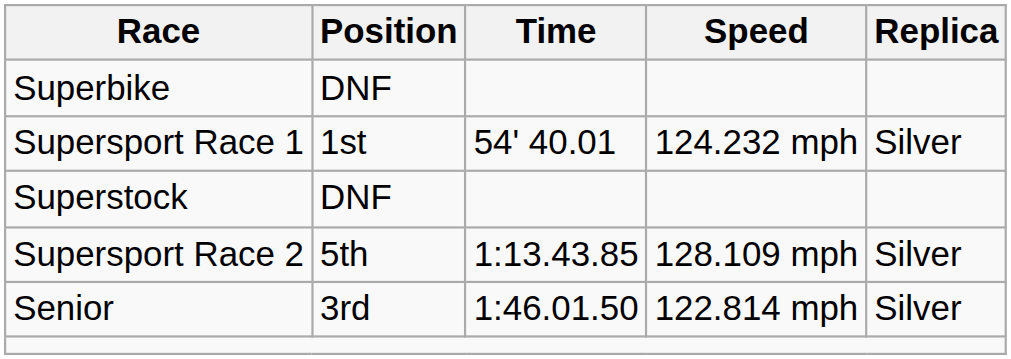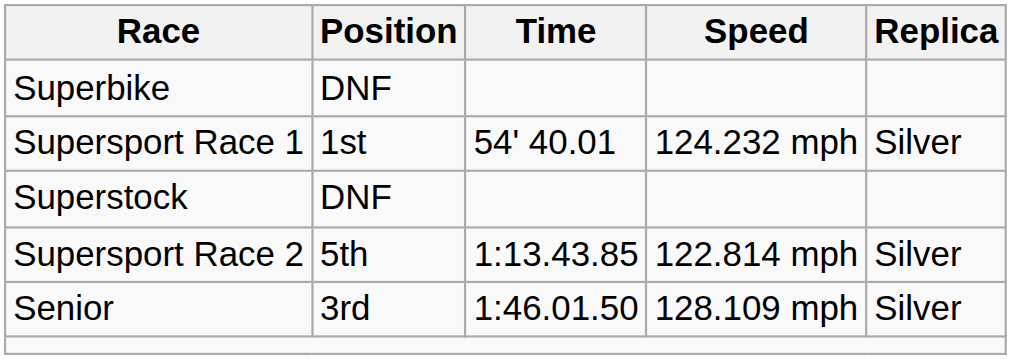 <table class="wikitable">
 <tr>
 <th>Race</th>
 <th>Position</th>
 <th>Time</th>
 <th>Speed</th>
 <th>Replica</th>
 </tr>
 <tr>
 <td>Superbike</td>
 <td>DNF</td>
 <td></td>
 <td></td>
 <td></td>
 </tr>
 <tr>
 <td>Supersport Race 1</td>
 <td>1st</td>
 <td>54' 40.01</td>
 <td>124.232 mph</td>
 <td>Silver</td>
 </tr>
 <tr>
 <td>Superstock</td>
 <td>DNF</td>
 <td></td>
 <td></td>
 <td></td>
 </tr>
 <tr>
 <td>Supersport Race 2</td>
 <td>5th</td>
 <td>1:13.43.85</td>
-<td>128.109 mph</td>
+<td>122.814 mph</td>
 <td>Silver</td>
 </tr>
 <tr>
 <td>Senior</td>
 <td>3rd</td>
 <td>1:46.01.50</td>
-<td>122.814 mph</td>
+<td>128.109 mph</td>
 <td>Silver</td>
 </tr>
 <tr>
 <td colspan=5></td>
 </tr>
 </table>
